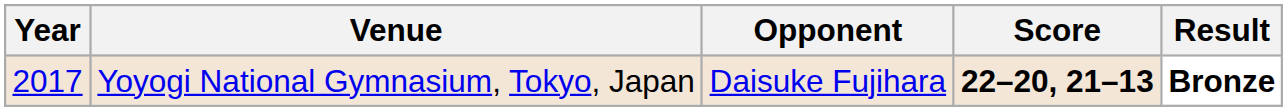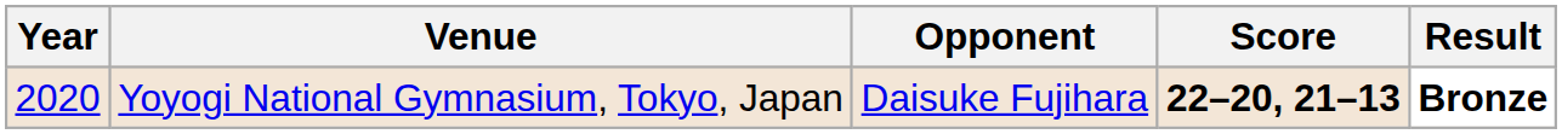 <table class="sortable wikitable" style="font-size: 90%;">
 <tr>
 <th>Year</th>
 <th>Venue</th>
 <th>Opponent</th>
 <th>Score</th>
 <th>Result</th>
 </tr>
 <tr style="background:#F3E6D7">
-<td align="center"><a href='#'>2017</a></td>
+<td align="center"><a href='#'>2020</a></td>
 <td align="left"><a href='#'>Yoyogi National Gymnasium</a>, <a href='#'>Tokyo</a>, Japan</td>
 <td align="left"> <a href='#'>Daisuke Fujihara</a></td>
 <td align="left"><strong>22–20, 21–13</strong></td>
 <td style="text-align:left; background:white"> <strong>Bronze</strong></td>
 </tr>
 </table>
